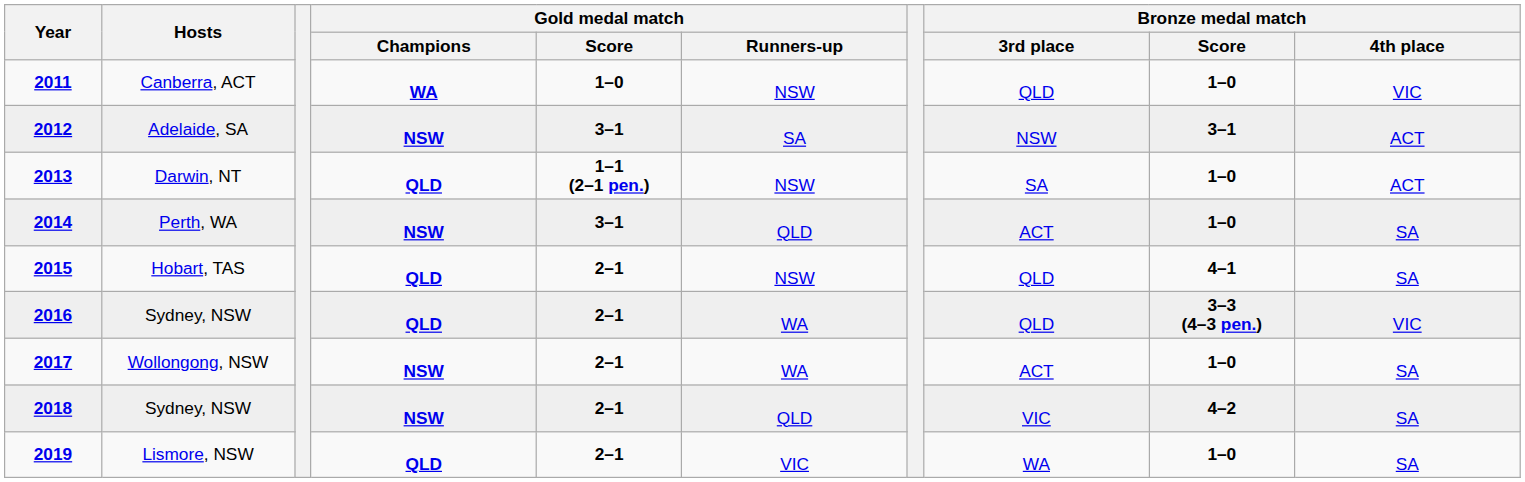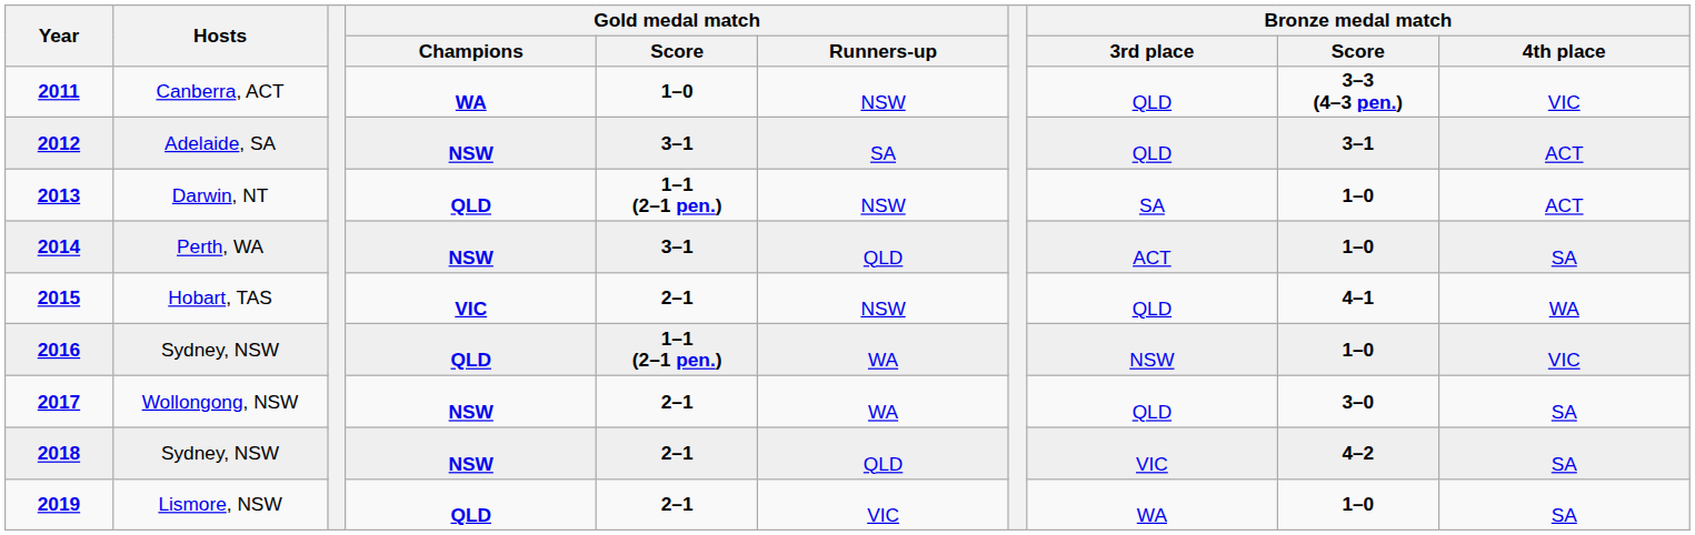 <table class="wikitable" style="font-size:90%; width: 100%; text-align: center;">
 <tr bgcolor=#efefef>
 <th rowspan=2 width=6%>Year</th>
 <th rowspan=2 width=12%>Hosts</th>
 <th width=1% rowspan=20 bgcolor=ffffff></th>
 <th colspan=3>Gold medal match</th>
 <th width=1% rowspan=20 bgcolor=ffffff></th>
 <th colspan=3>Bronze medal match</th>
 </tr>
 <tr bgcolor=#efefef>
 <th width=14%>Champions</th>
 <th width=9%>Score</th>
 <th width=14%>Runners-up</th>
 <th width=14%>3rd place</th>
 <th width=9%>Score</th>
 <th width=14%>4th place</th>
 </tr>
 <tr>
 <td><strong><a href='#'>2011</a></strong></td>
 <td><a href='#'>Canberra</a>, ACT</td>
 <td><strong><br><a href='#'>WA</a></strong></td>
 <td><strong>1–0</strong></td>
 <td><br><a href='#'>NSW</a></td>
 <td><br><a href='#'>QLD</a></td>
-<td><strong>1–0</strong></td>
+<td><strong>3–3</strong><br><strong>(4–3 <a href='#'>pen.</a>)</strong></td>
 <td><br><a href='#'>VIC</a></td>
 </tr>
 <tr bgcolor=#efefef>
 <td><strong><a href='#'>2012</a></strong></td>
 <td><a href='#'>Adelaide</a>, SA</td>
 <td><strong><br><a href='#'>NSW</a></strong></td>
 <td><strong>3–1</strong></td>
 <td><br><a href='#'>SA</a></td>
-<td><br><a href='#'>NSW</a></td>
+<td><br><a href='#'>QLD</a></td>
 <td><strong>3–1</strong></td>
 <td><br><a href='#'>ACT</a></td>
 </tr>
 <tr>
 <td><strong><a href='#'>2013</a></strong></td>
 <td><a href='#'>Darwin</a>, NT</td>
 <td><strong><br><a href='#'>QLD</a></strong></td>
 <td><strong>1–1</strong><br><strong>(2–1 <a href='#'>pen.</a>)</strong></td>
 <td><br><a href='#'>NSW</a></td>
 <td><br><a href='#'>SA</a></td>
 <td><strong>1–0</strong></td>
 <td><br><a href='#'>ACT</a></td>
 </tr>
 <tr bgcolor=#efefef>
 <td><strong><a href='#'>2014</a></strong></td>
 <td><a href='#'>Perth</a>, WA</td>
 <td><strong><br><a href='#'>NSW</a></strong></td>
 <td><strong>3–1</strong></td>
 <td><br><a href='#'>QLD</a></td>
 <td><br><a href='#'>ACT</a></td>
 <td><strong>1–0</strong></td>
 <td><br><a href='#'>SA</a></td>
 </tr>
 <tr>
 <td><strong><a href='#'>2015</a></strong></td>
 <td><a href='#'>Hobart</a>, TAS</td>
-<td><strong><br><a href='#'>QLD</a></strong></td>
+<td><strong><br><a href='#'>VIC</a></strong></td>
 <td><strong>2–1</strong></td>
 <td><br><a href='#'>NSW</a></td>
 <td><br><a href='#'>QLD</a></td>
 <td><strong>4–1</strong></td>
-<td><br><a href='#'>SA</a></td>
+<td><br><a href='#'>WA</a></td>
 </tr>
 <tr bgcolor=#efefef>
 <td><strong><a href='#'>2016</a></strong></td>
 <td>Sydney, NSW</td>
 <td><strong><br><a href='#'>QLD</a></strong></td>
-<td><strong>2–1</strong></td>
+<td><strong>1–1</strong><br><strong>(2–1 <a href='#'>pen.</a>)</strong></td>
 <td><br><a href='#'>WA</a></td>
-<td><br><a href='#'>QLD</a></td>
-<td><strong>3–3</strong><br><strong>(4–3 <a href='#'>pen.</a>)</strong></td>
+<td><br><a href='#'>NSW</a></td>
+<td><strong>1–0</strong></td>
 <td><br><a href='#'>VIC</a></td>
 </tr>
 <tr>
 <td><strong><a href='#'>2017</a></strong></td>
 <td><a href='#'>Wollongong</a>, NSW</td>
 <td><strong><br><a href='#'>NSW</a></strong></td>
 <td><strong>2–1</strong></td>
 <td><br><a href='#'>WA</a></td>
-<td><br><a href='#'>ACT</a></td>
-<td><strong>1–0</strong></td>
+<td><br><a href='#'>QLD</a></td>
+<td><strong>3–0</strong></td>
 <td><br><a href='#'>SA</a></td>
 </tr>
 <tr bgcolor=#efefef>
 <td><strong><a href='#'>2018</a></strong></td>
 <td>Sydney, NSW</td>
 <td><strong><br><a href='#'>NSW</a></strong></td>
 <td><strong>2–1</strong></td>
 <td><br><a href='#'>QLD</a></td>
 <td><br><a href='#'>VIC</a></td>
 <td><strong>4–2</strong></td>
 <td><br><a href='#'>SA</a></td>
 </tr>
 <tr>
 <td><strong><a href='#'>2019</a></strong></td>
 <td><a href='#'>Lismore</a>, NSW</td>
 <td><strong><br><a href='#'>QLD</a></strong></td>
 <td><strong>2–1</strong></td>
 <td><br><a href='#'>VIC</a></td>
 <td><br><a href='#'>WA</a></td>
 <td><strong>1–0</strong></td>
 <td><br><a href='#'>SA</a></td>
 </tr>
 </table>
